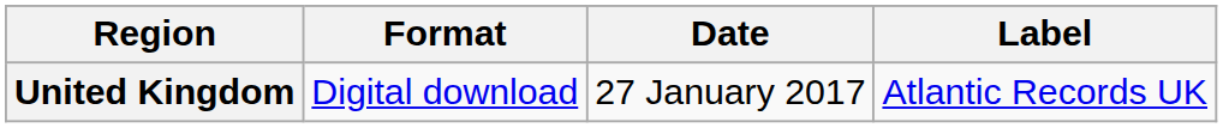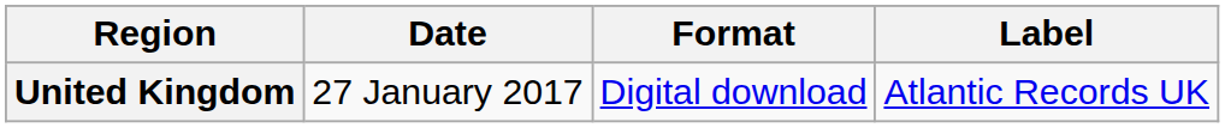 <table class="wikitable sortable plainrowheaders" style="text-align:center">
 <tr>
 <th>Region</th>
+<th>Date</th>
 <th>Format</th>
-<th>Date</th>
 <th>Label</th>
 </tr>
 <tr>
 <th scope="row">United Kingdom</th>
+<td>27 January 2017</td>
 <td><a href='#'>Digital download</a></td>
-<td>27 January 2017</td>
 <td><a href='#'>Atlantic Records UK</a></td>
 </tr>
 </table>
